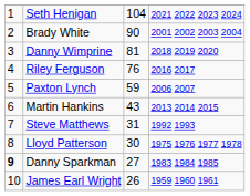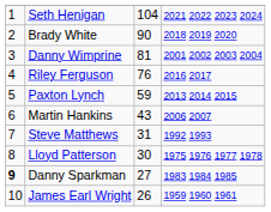 <table class="wikitable">
 <tr>
 </tr>
 <tr>
 <td>1</td>
 <td><a href='#'>Seth Henigan</a></td>
 <td>104</td>
 <td style="font-size:80%;"><a href='#'>2021</a> <a href='#'>2022</a> <a href='#'>2023</a> <a href='#'>2024</a></td>
 </tr>
 <tr>
 <td>2</td>
 <td>Brady White</td>
 <td>90</td>
-<td style="font-size:80%;"><a href='#'>2001</a> <a href='#'>2002</a> <a href='#'>2003</a> <a href='#'>2004</a></td>
+<td style="font-size:80%;"><a href='#'>2018</a> <a href='#'>2019</a> <a href='#'>2020</a></td>
 </tr>
 <tr>
 <td>3</td>
 <td><a href='#'>Danny Wimprine</a></td>
 <td>81</td>
-<td style="font-size:80%;"><a href='#'>2018</a> <a href='#'>2019</a> <a href='#'>2020</a></td>
+<td style="font-size:80%;"><a href='#'>2001</a> <a href='#'>2002</a> <a href='#'>2003</a> <a href='#'>2004</a></td>
 </tr>
 <tr>
 <td>4</td>
 <td><a href='#'>Riley Ferguson</a></td>
 <td>76</td>
 <td style="font-size:80%;"><a href='#'>2016</a> <a href='#'>2017</a></td>
 </tr>
 <tr>
 <td>5</td>
 <td><a href='#'>Paxton Lynch</a></td>
 <td>59</td>
-<td style="font-size:80%;"><a href='#'>2006</a> <a href='#'>2007</a></td>
+<td style="font-size:80%;"><a href='#'>2013</a> <a href='#'>2014</a> <a href='#'>2015</a></td>
 </tr>
 <tr>
 <td>6</td>
 <td>Martin Hankins</td>
 <td>43</td>
-<td style="font-size:80%;"><a href='#'>2013</a> <a href='#'>2014</a> <a href='#'>2015</a></td>
+<td style="font-size:80%;"><a href='#'>2006</a> <a href='#'>2007</a></td>
 </tr>
 <tr>
 <td>7</td>
 <td><a href='#'>Steve Matthews</a></td>
 <td>31</td>
 <td style="font-size:80%;"><a href='#'>1992</a> <a href='#'>1993</a></td>
 </tr>
 <tr>
 <td>8</td>
 <td><a href='#'>Lloyd Patterson</a></td>
 <td>30</td>
 <td style="font-size:80%;"><a href='#'>1975</a> <a href='#'>1976</a> <a href='#'>1977</a> <a href='#'>1978</a></td>
 </tr>
 <tr>
 <td><strong>9</strong></td>
 <td>Danny Sparkman</td>
 <td>27</td>
 <td style="font-size:80%;"><a href='#'>1983</a> <a href='#'>1984</a> <a href='#'>1985</a></td>
 </tr>
 <tr>
 <td>10</td>
 <td><a href='#'>James Earl Wright</a></td>
 <td>26</td>
 <td style="font-size:80%;"><a href='#'>1959</a> <a href='#'>1960</a> <a href='#'>1961</a></td>
 </tr>
 </table>
